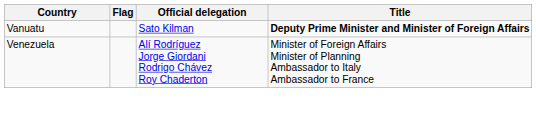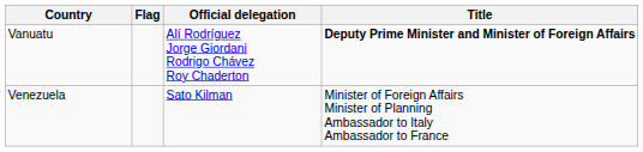 <table class="wikitable">
 <tr>
 <th style="width:20%;">Country</th>
 <th>Flag</th>
 <th style="width:25%;">Official delegation</th>
 <th style="width:50%;">Title</th>
 </tr>
 <tr valign="top">
 <td>Vanuatu</td>
 <td></td>
-<td><a href='#'>Sato Kilman</a></td>
+<td><a href='#'>Alí Rodríguez</a><br><a href='#'>Jorge Giordani</a><br><a href='#'>Rodrigo Chávez</a><br><a href='#'>Roy Chaderton</a></td>
 <td><strong>Deputy Prime Minister and Minister of Foreign Affairs</strong></td>
 </tr>
 <tr valign="top">
 <td>Venezuela</td>
 <td></td>
-<td><a href='#'>Alí Rodríguez</a><br><a href='#'>Jorge Giordani</a><br><a href='#'>Rodrigo Chávez</a><br><a href='#'>Roy Chaderton</a></td>
+<td><a href='#'>Sato Kilman</a></td>
 <td>Minister of Foreign Affairs<br>Minister of Planning<br>Ambassador to Italy<br>Ambassador to France</td>
 </tr>
 </table>
